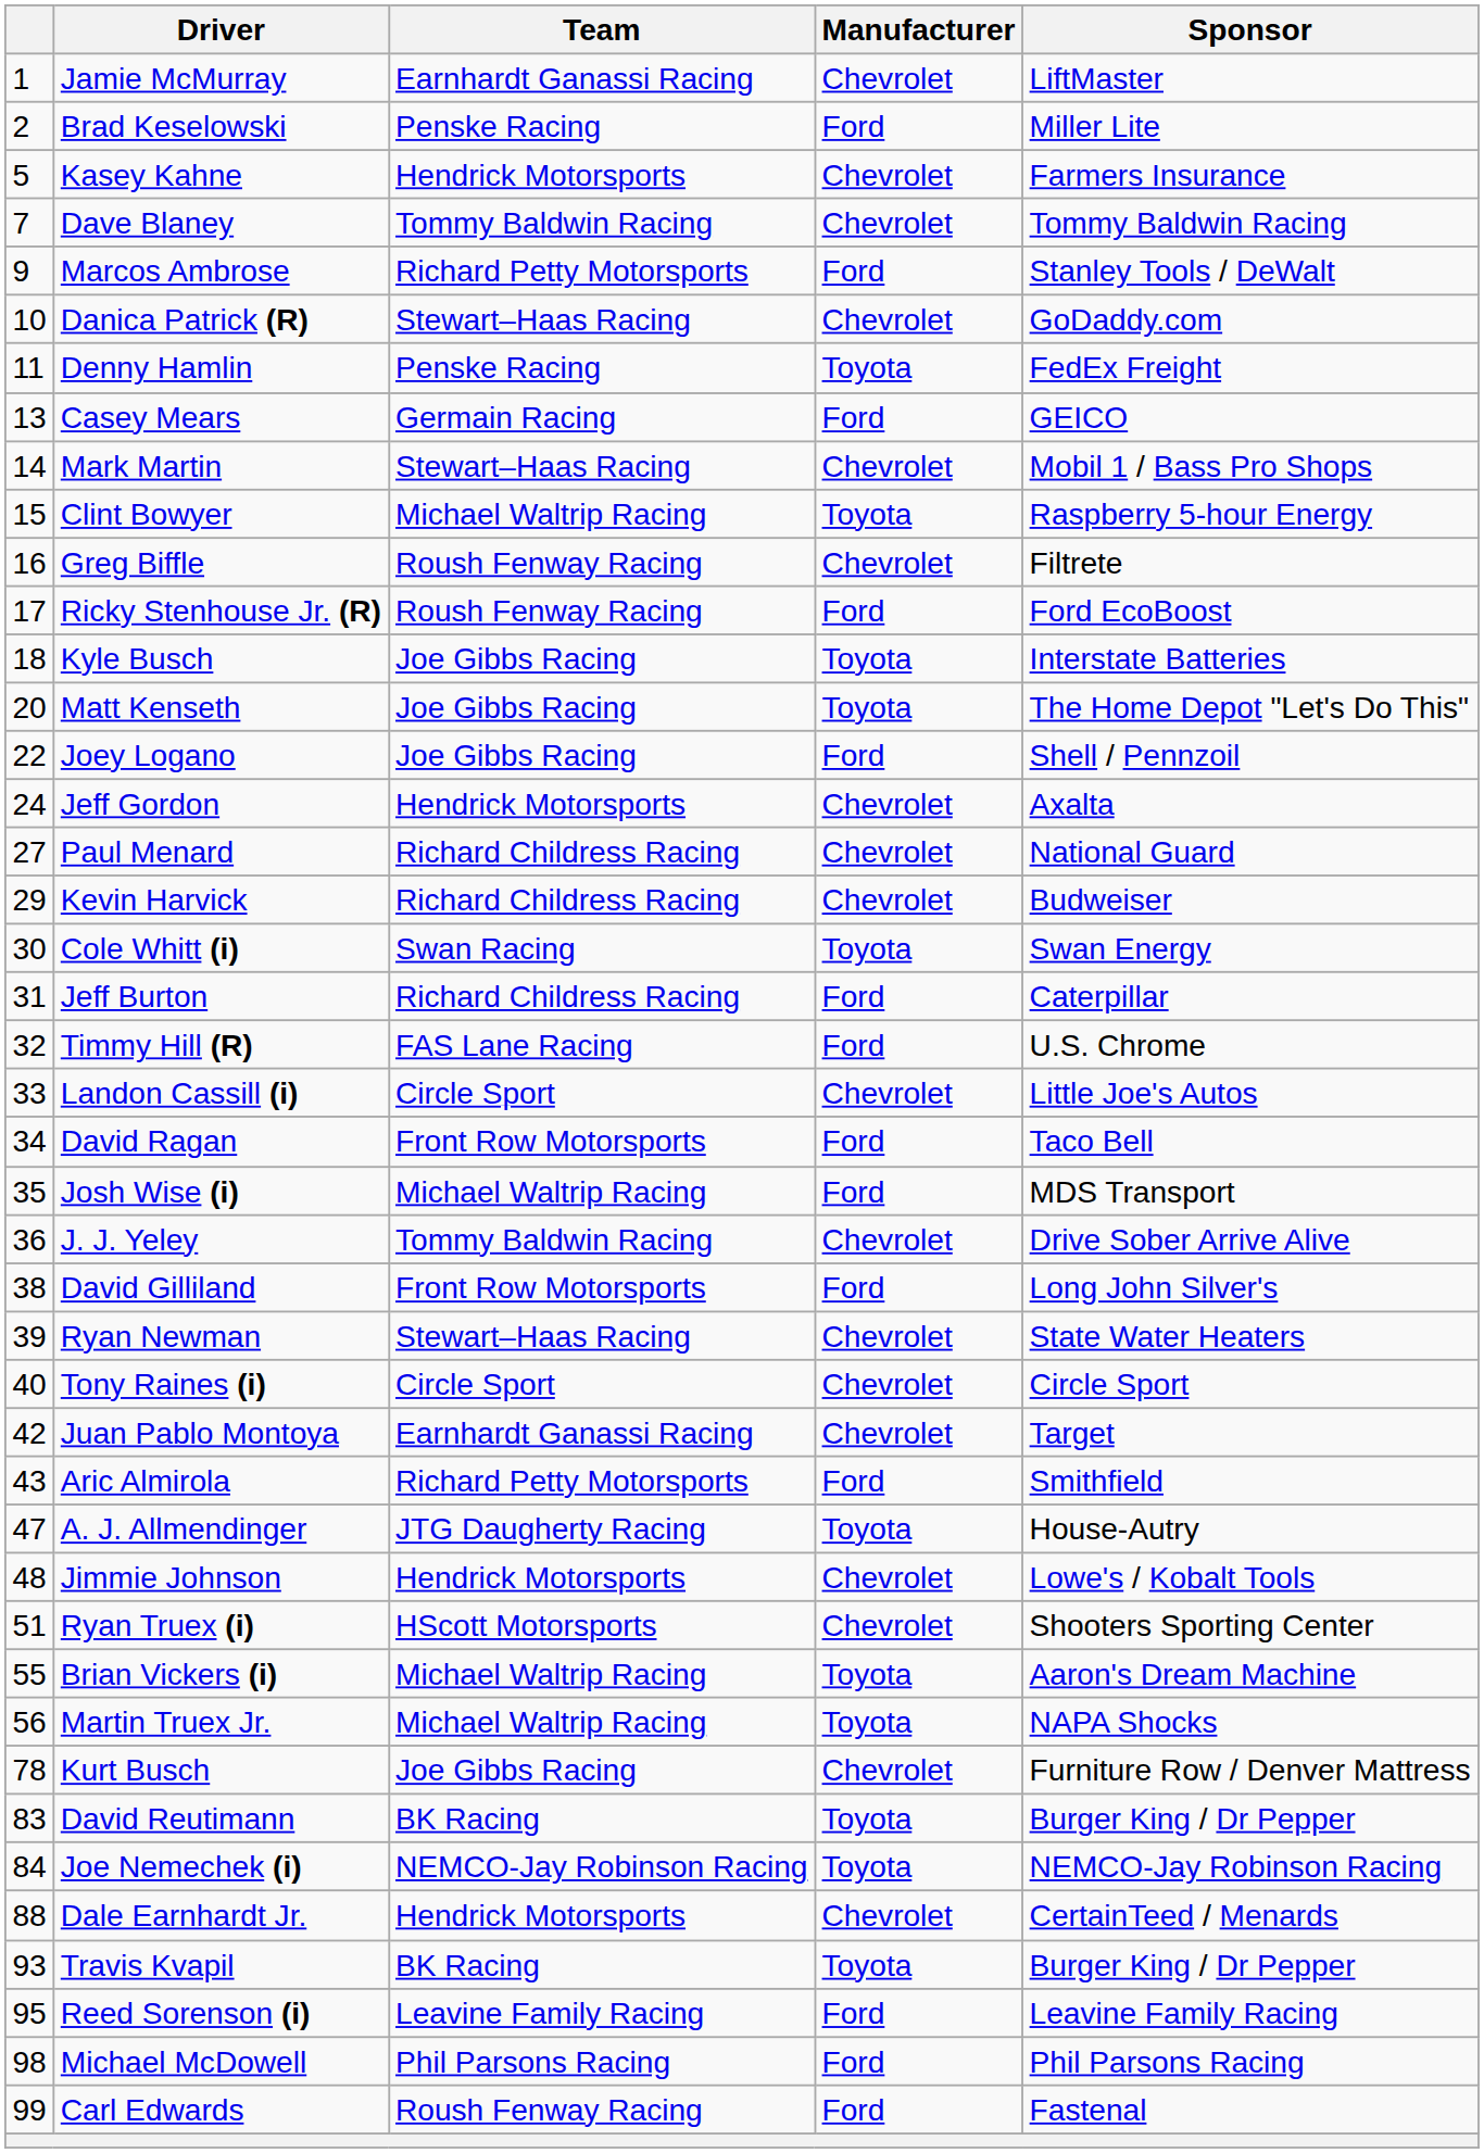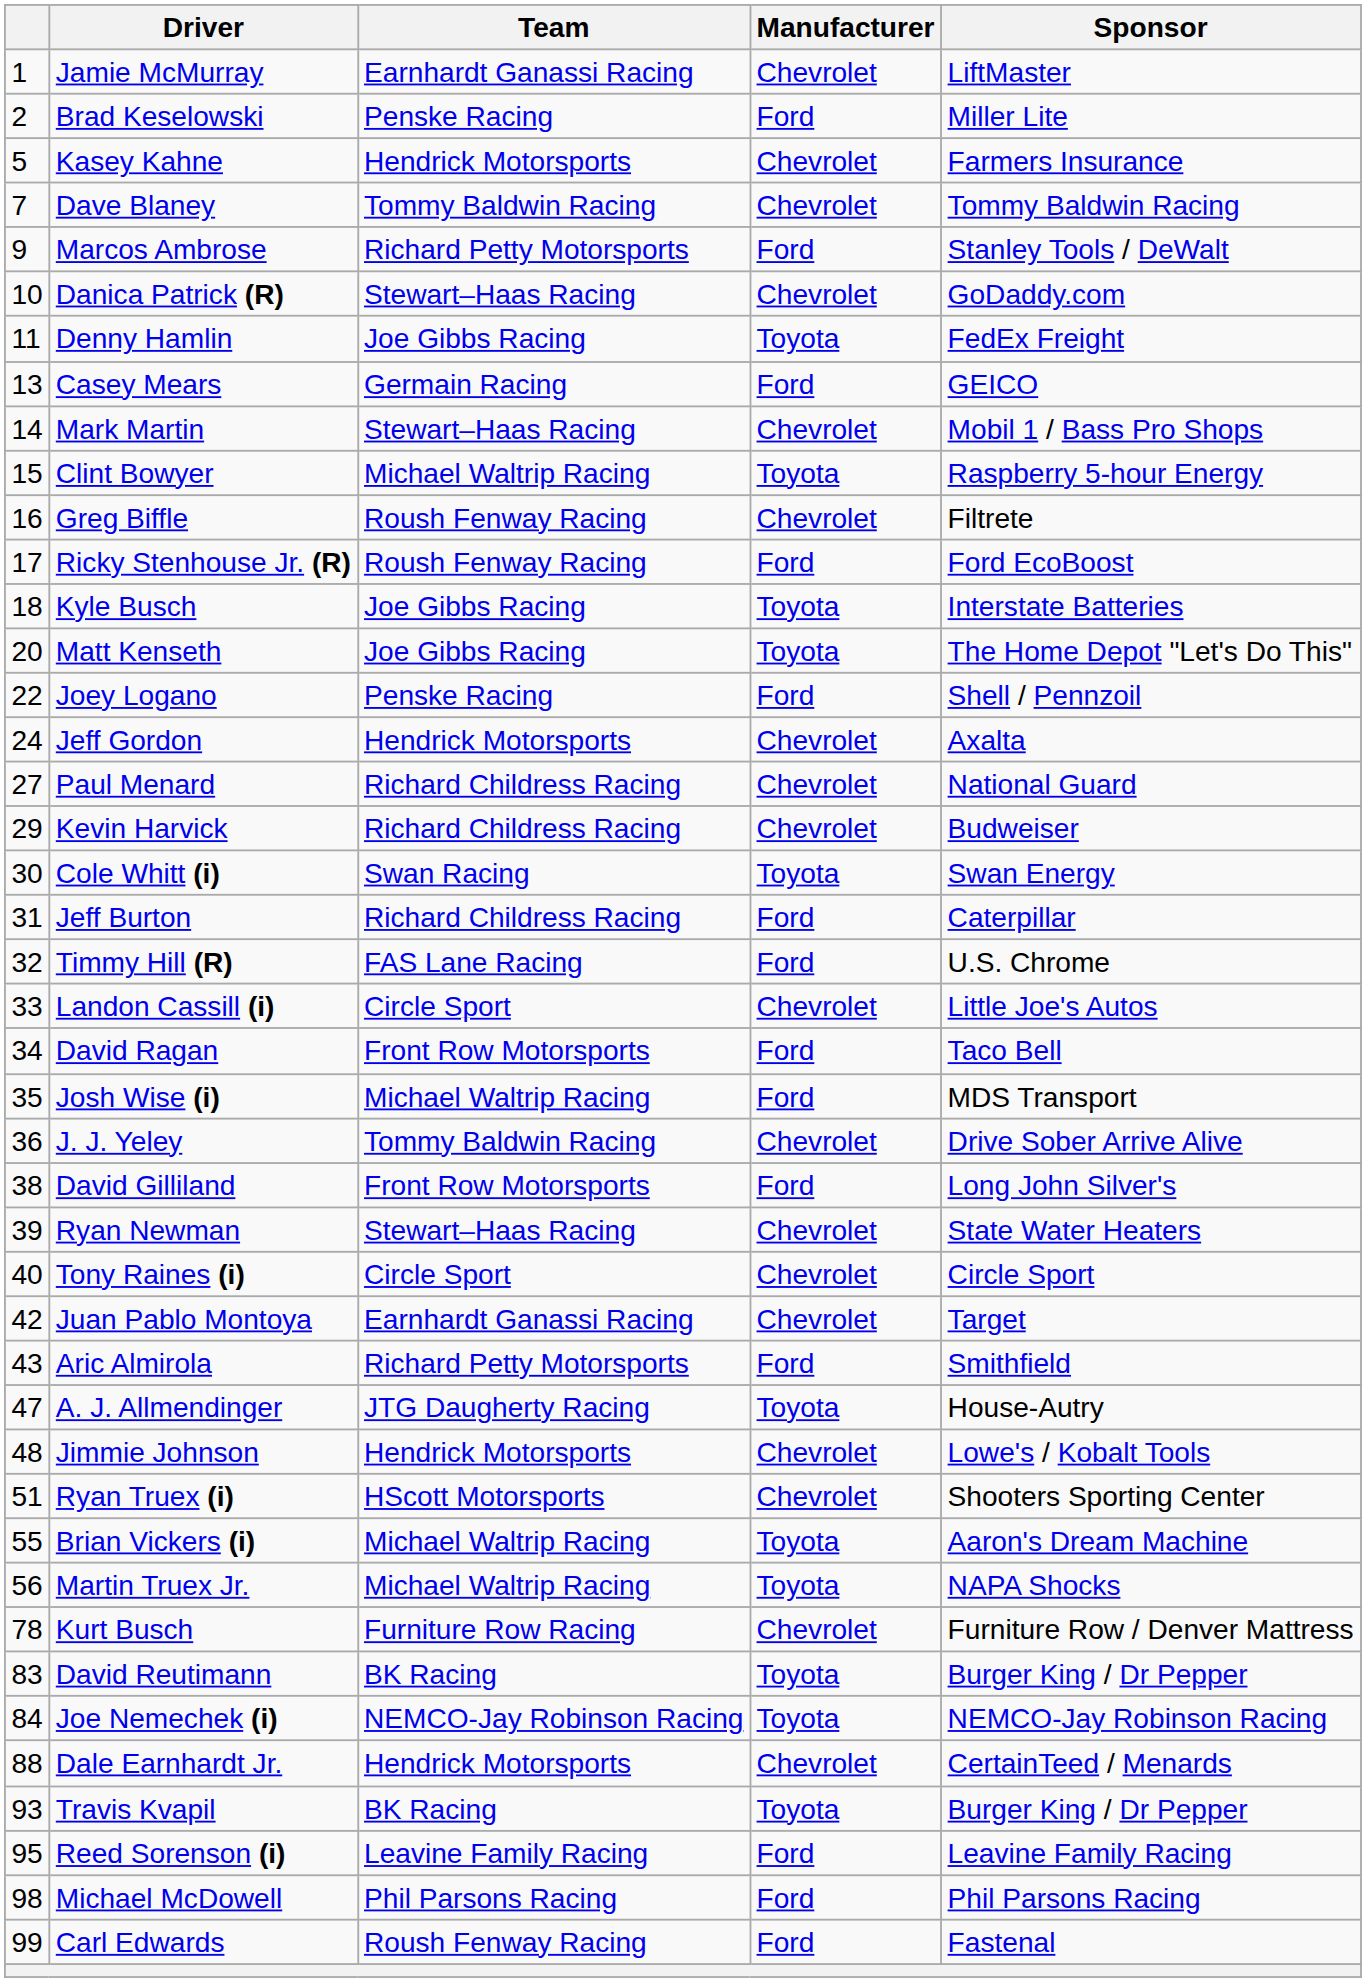 <table class="wikitable" style="font-size:95%">
 <tr>
 <th></th>
 <th>Driver</th>
 <th>Team</th>
 <th>Manufacturer</th>
 <th>Sponsor</th>
 </tr>
 <tr>
 <td>1</td>
 <td><a href='#'>Jamie McMurray</a></td>
 <td><a href='#'>Earnhardt Ganassi Racing</a></td>
 <td><a href='#'>Chevrolet</a></td>
 <td><a href='#'>LiftMaster</a></td>
 </tr>
 <tr>
 <td>2</td>
 <td><a href='#'>Brad Keselowski</a></td>
 <td><a href='#'>Penske Racing</a></td>
 <td><a href='#'>Ford</a></td>
 <td><a href='#'>Miller Lite</a></td>
 </tr>
 <tr>
 <td>5</td>
 <td><a href='#'>Kasey Kahne</a></td>
 <td><a href='#'>Hendrick Motorsports</a></td>
 <td><a href='#'>Chevrolet</a></td>
 <td><a href='#'>Farmers Insurance</a></td>
 </tr>
 <tr>
 <td>7</td>
 <td><a href='#'>Dave Blaney</a></td>
 <td><a href='#'>Tommy Baldwin Racing</a></td>
 <td><a href='#'>Chevrolet</a></td>
 <td><a href='#'>Tommy Baldwin Racing</a></td>
 </tr>
 <tr>
 <td>9</td>
 <td><a href='#'>Marcos Ambrose</a></td>
 <td><a href='#'>Richard Petty Motorsports</a></td>
 <td><a href='#'>Ford</a></td>
 <td><a href='#'>Stanley Tools</a> / <a href='#'>DeWalt</a></td>
 </tr>
 <tr>
 <td>10</td>
 <td><a href='#'>Danica Patrick</a> <strong>(R)</strong></td>
 <td><a href='#'>Stewart–Haas Racing</a></td>
 <td><a href='#'>Chevrolet</a></td>
 <td><a href='#'>GoDaddy.com</a></td>
 </tr>
 <tr>
 <td>11</td>
 <td><a href='#'>Denny Hamlin</a></td>
-<td><a href='#'>Penske Racing</a></td>
+<td><a href='#'>Joe Gibbs Racing</a></td>
 <td><a href='#'>Toyota</a></td>
 <td><a href='#'>FedEx Freight</a></td>
 </tr>
 <tr>
 <td>13</td>
 <td><a href='#'>Casey Mears</a></td>
 <td><a href='#'>Germain Racing</a></td>
 <td><a href='#'>Ford</a></td>
 <td><a href='#'>GEICO</a></td>
 </tr>
 <tr>
 <td>14</td>
 <td><a href='#'>Mark Martin</a></td>
 <td><a href='#'>Stewart–Haas Racing</a></td>
 <td><a href='#'>Chevrolet</a></td>
 <td><a href='#'>Mobil 1</a> / <a href='#'>Bass Pro Shops</a></td>
 </tr>
 <tr>
 <td>15</td>
 <td><a href='#'>Clint Bowyer</a></td>
 <td><a href='#'>Michael Waltrip Racing</a></td>
 <td><a href='#'>Toyota</a></td>
 <td><a href='#'>Raspberry 5-hour Energy</a></td>
 </tr>
 <tr>
 <td>16</td>
 <td><a href='#'>Greg Biffle</a></td>
 <td><a href='#'>Roush Fenway Racing</a></td>
 <td><a href='#'>Chevrolet</a></td>
 <td>Filtrete</td>
 </tr>
 <tr>
 <td>17</td>
 <td><a href='#'>Ricky Stenhouse Jr.</a> <strong>(R)</strong></td>
 <td><a href='#'>Roush Fenway Racing</a></td>
 <td><a href='#'>Ford</a></td>
 <td><a href='#'>Ford EcoBoost</a></td>
 </tr>
 <tr>
 <td>18</td>
 <td><a href='#'>Kyle Busch</a></td>
 <td><a href='#'>Joe Gibbs Racing</a></td>
 <td><a href='#'>Toyota</a></td>
 <td><a href='#'>Interstate Batteries</a></td>
 </tr>
 <tr>
 <td>20</td>
 <td><a href='#'>Matt Kenseth</a></td>
 <td><a href='#'>Joe Gibbs Racing</a></td>
 <td><a href='#'>Toyota</a></td>
 <td><a href='#'>The Home Depot</a> "Let's Do This"</td>
 </tr>
 <tr>
 <td>22</td>
 <td><a href='#'>Joey Logano</a></td>
-<td><a href='#'>Joe Gibbs Racing</a></td>
+<td><a href='#'>Penske Racing</a></td>
 <td><a href='#'>Ford</a></td>
 <td><a href='#'>Shell</a> / <a href='#'>Pennzoil</a></td>
 </tr>
 <tr>
 <td>24</td>
 <td><a href='#'>Jeff Gordon</a></td>
 <td><a href='#'>Hendrick Motorsports</a></td>
 <td><a href='#'>Chevrolet</a></td>
 <td><a href='#'>Axalta</a></td>
 </tr>
 <tr>
 <td>27</td>
 <td><a href='#'>Paul Menard</a></td>
 <td><a href='#'>Richard Childress Racing</a></td>
 <td><a href='#'>Chevrolet</a></td>
 <td><a href='#'>National Guard</a></td>
 </tr>
 <tr>
 <td>29</td>
 <td><a href='#'>Kevin Harvick</a></td>
 <td><a href='#'>Richard Childress Racing</a></td>
 <td><a href='#'>Chevrolet</a></td>
 <td><a href='#'>Budweiser</a></td>
 </tr>
 <tr>
 <td>30</td>
 <td><a href='#'>Cole Whitt</a> <strong>(i)</strong></td>
 <td><a href='#'>Swan Racing</a></td>
 <td><a href='#'>Toyota</a></td>
 <td><a href='#'>Swan Energy</a></td>
 </tr>
 <tr>
 <td>31</td>
 <td><a href='#'>Jeff Burton</a></td>
 <td><a href='#'>Richard Childress Racing</a></td>
 <td><a href='#'>Ford</a></td>
 <td><a href='#'>Caterpillar</a></td>
 </tr>
 <tr>
 <td>32</td>
 <td><a href='#'>Timmy Hill</a> <strong>(R)</strong></td>
 <td><a href='#'>FAS Lane Racing</a></td>
 <td><a href='#'>Ford</a></td>
 <td>U.S. Chrome</td>
 </tr>
 <tr>
 <td>33</td>
 <td><a href='#'>Landon Cassill</a> <strong>(i)</strong></td>
 <td><a href='#'>Circle Sport</a></td>
 <td><a href='#'>Chevrolet</a></td>
 <td><a href='#'>Little Joe's Autos</a></td>
 </tr>
 <tr>
 <td>34</td>
 <td><a href='#'>David Ragan</a></td>
 <td><a href='#'>Front Row Motorsports</a></td>
 <td><a href='#'>Ford</a></td>
 <td><a href='#'>Taco Bell</a></td>
 </tr>
 <tr>
 <td>35</td>
 <td><a href='#'>Josh Wise</a> <strong>(i)</strong></td>
 <td><a href='#'>Michael Waltrip Racing</a></td>
 <td><a href='#'>Ford</a></td>
 <td>MDS Transport</td>
 </tr>
 <tr>
 <td>36</td>
 <td><a href='#'>J. J. Yeley</a></td>
 <td><a href='#'>Tommy Baldwin Racing</a></td>
 <td><a href='#'>Chevrolet</a></td>
 <td><a href='#'>Drive Sober Arrive Alive</a></td>
 </tr>
 <tr>
 <td>38</td>
 <td><a href='#'>David Gilliland</a></td>
 <td><a href='#'>Front Row Motorsports</a></td>
 <td><a href='#'>Ford</a></td>
 <td><a href='#'>Long John Silver's</a></td>
 </tr>
 <tr>
 <td>39</td>
 <td><a href='#'>Ryan Newman</a></td>
 <td><a href='#'>Stewart–Haas Racing</a></td>
 <td><a href='#'>Chevrolet</a></td>
 <td><a href='#'>State Water Heaters</a></td>
 </tr>
 <tr>
 <td>40</td>
 <td><a href='#'>Tony Raines</a> <strong>(i)</strong></td>
 <td><a href='#'>Circle Sport</a></td>
 <td><a href='#'>Chevrolet</a></td>
 <td><a href='#'>Circle Sport</a></td>
 </tr>
 <tr>
 <td>42</td>
 <td><a href='#'>Juan Pablo Montoya</a></td>
 <td><a href='#'>Earnhardt Ganassi Racing</a></td>
 <td><a href='#'>Chevrolet</a></td>
 <td><a href='#'>Target</a></td>
 </tr>
 <tr>
 <td>43</td>
 <td><a href='#'>Aric Almirola</a></td>
 <td><a href='#'>Richard Petty Motorsports</a></td>
 <td><a href='#'>Ford</a></td>
 <td><a href='#'>Smithfield</a></td>
 </tr>
 <tr>
 <td>47</td>
 <td><a href='#'>A. J. Allmendinger</a></td>
 <td><a href='#'>JTG Daugherty Racing</a></td>
 <td><a href='#'>Toyota</a></td>
 <td>House-Autry</td>
 </tr>
 <tr>
 <td>48</td>
 <td><a href='#'>Jimmie Johnson</a></td>
 <td><a href='#'>Hendrick Motorsports</a></td>
 <td><a href='#'>Chevrolet</a></td>
 <td><a href='#'>Lowe's</a> / <a href='#'>Kobalt Tools</a></td>
 </tr>
 <tr>
 <td>51</td>
 <td><a href='#'>Ryan Truex</a> <strong>(i)</strong></td>
 <td><a href='#'>HScott Motorsports</a></td>
 <td><a href='#'>Chevrolet</a></td>
 <td>Shooters Sporting Center</td>
 </tr>
 <tr>
 <td>55</td>
 <td><a href='#'>Brian Vickers</a> <strong>(i)</strong></td>
 <td><a href='#'>Michael Waltrip Racing</a></td>
 <td><a href='#'>Toyota</a></td>
 <td><a href='#'>Aaron's Dream Machine</a></td>
 </tr>
 <tr>
 <td>56</td>
 <td><a href='#'>Martin Truex Jr.</a></td>
 <td><a href='#'>Michael Waltrip Racing</a></td>
 <td><a href='#'>Toyota</a></td>
 <td><a href='#'>NAPA Shocks</a></td>
 </tr>
 <tr>
 <td>78</td>
 <td><a href='#'>Kurt Busch</a></td>
-<td><a href='#'>Joe Gibbs Racing</a></td>
+<td><a href='#'>Furniture Row Racing</a></td>
 <td><a href='#'>Chevrolet</a></td>
 <td>Furniture Row / Denver Mattress</td>
 </tr>
 <tr>
 <td>83</td>
 <td><a href='#'>David Reutimann</a></td>
 <td><a href='#'>BK Racing</a></td>
 <td><a href='#'>Toyota</a></td>
 <td><a href='#'>Burger King</a> / <a href='#'>Dr Pepper</a></td>
 </tr>
 <tr>
 <td>84</td>
 <td><a href='#'>Joe Nemechek</a> <strong>(i)</strong></td>
 <td><a href='#'>NEMCO-Jay Robinson Racing</a></td>
 <td><a href='#'>Toyota</a></td>
 <td><a href='#'>NEMCO-Jay Robinson Racing</a></td>
 </tr>
 <tr>
 <td>88</td>
 <td><a href='#'>Dale Earnhardt Jr.</a></td>
 <td><a href='#'>Hendrick Motorsports</a></td>
 <td><a href='#'>Chevrolet</a></td>
 <td><a href='#'>CertainTeed</a> / <a href='#'>Menards</a></td>
 </tr>
 <tr>
 <td>93</td>
 <td><a href='#'>Travis Kvapil</a></td>
 <td><a href='#'>BK Racing</a></td>
 <td><a href='#'>Toyota</a></td>
 <td><a href='#'>Burger King</a> / <a href='#'>Dr Pepper</a></td>
 </tr>
 <tr>
 <td>95</td>
 <td><a href='#'>Reed Sorenson</a> <strong>(i)</strong></td>
 <td><a href='#'>Leavine Family Racing</a></td>
 <td><a href='#'>Ford</a></td>
 <td><a href='#'>Leavine Family Racing</a></td>
 </tr>
 <tr>
 <td>98</td>
 <td><a href='#'>Michael McDowell</a></td>
 <td><a href='#'>Phil Parsons Racing</a></td>
 <td><a href='#'>Ford</a></td>
 <td><a href='#'>Phil Parsons Racing</a></td>
 </tr>
 <tr>
 <td>99</td>
 <td><a href='#'>Carl Edwards</a></td>
 <td><a href='#'>Roush Fenway Racing</a></td>
 <td><a href='#'>Ford</a></td>
 <td><a href='#'>Fastenal</a></td>
 </tr>
 <tr>
 <th colspan="5"></th>
 </tr>
 </table>
